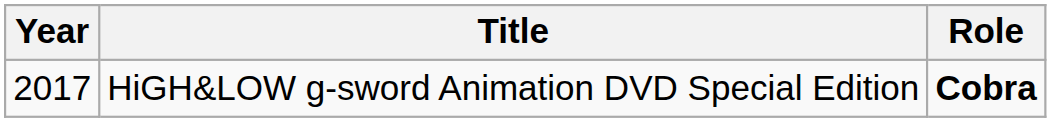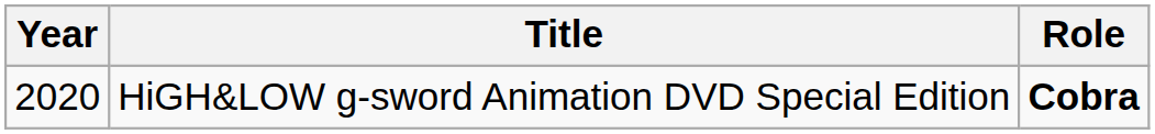 <table class="wikitable">
 <tr>
 <th>Year</th>
 <th>Title</th>
 <th>Role</th>
 </tr>
 <tr>
-<td>2017</td>
+<td>2020</td>
 <td>HiGH&LOW g-sword Animation DVD Special Edition</td>
 <td><strong>Cobra</strong></td>
 </tr>
 </table>
